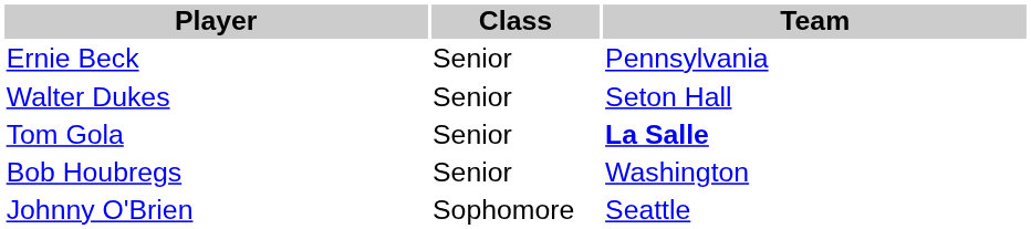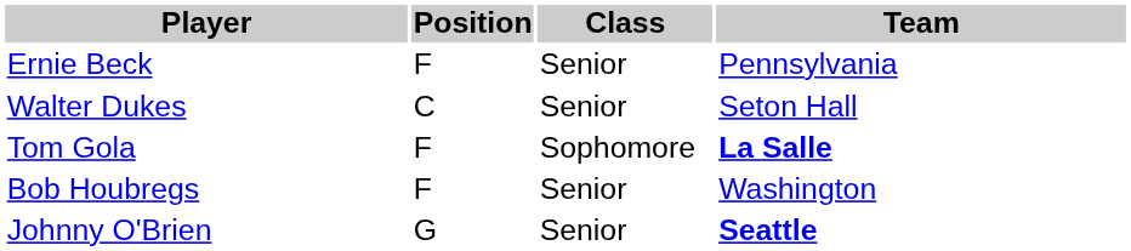 <table style="width:600px" "border:'1' 'solid' 'gray'">
 <tr>
 <th bgcolor="#CCCCCC" style="width:40%">Player</th>
+<th bgcolor="#CCCCCC" style="width:4%">Position</th>
 <th bgcolor="#CCCCCC" style="width:16%">Class</th>
 <th bgcolor="#CCCCCC" style="width:40%">Team</th>
 </tr>
 <tr>
 <td><a href='#'>Ernie Beck</a></td>
+<td>F</td>
 <td>Senior</td>
 <td><a href='#'>Pennsylvania</a></td>
 </tr>
 <tr>
 <td><a href='#'>Walter Dukes</a></td>
+<td>C</td>
 <td>Senior</td>
 <td><a href='#'>Seton Hall</a></td>
 </tr>
 <tr>
 <td><a href='#'>Tom Gola</a></td>
-<td>Senior</td>
+<td>F</td>
+<td>Sophomore</td>
 <td><strong><a href='#'>La Salle</a></strong></td>
 </tr>
 <tr>
 <td><a href='#'>Bob Houbregs</a></td>
+<td>F</td>
 <td>Senior</td>
 <td><a href='#'>Washington</a></td>
 </tr>
 <tr>
 <td><a href='#'>Johnny O'Brien</a></td>
-<td>Sophomore</td>
-<td><a href='#'>Seattle</a></td>
+<td>G</td>
+<td>Senior</td>
+<td><strong><a href='#'>Seattle</a></strong></td>
 </tr>
 </table>
